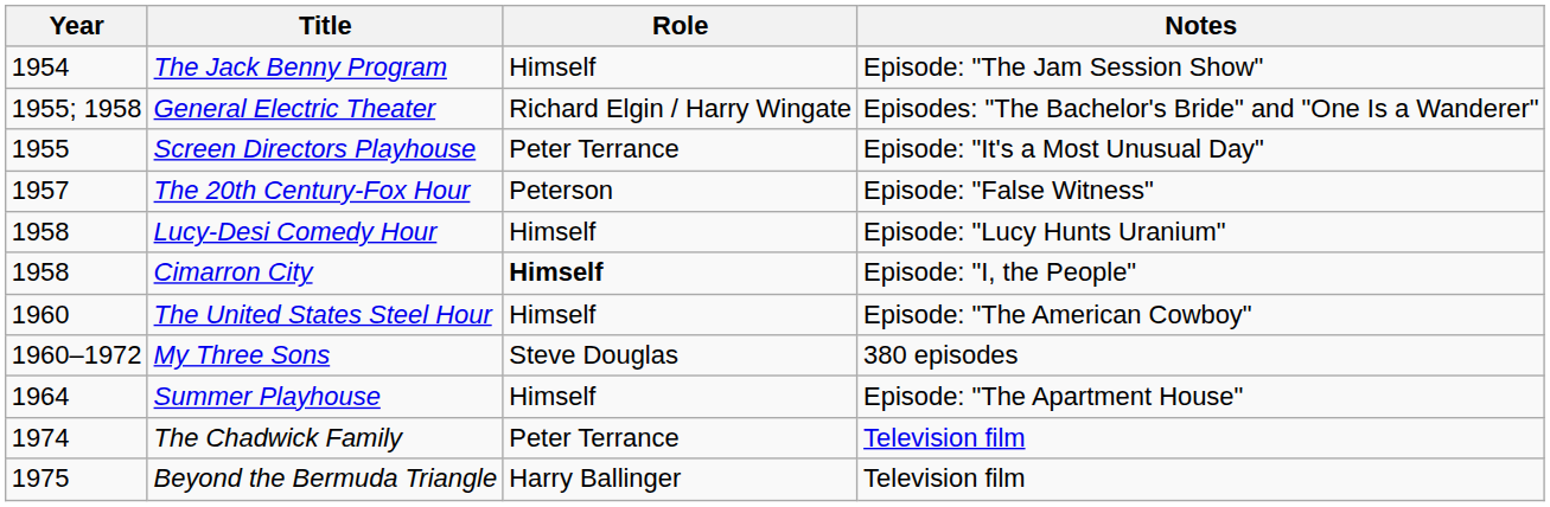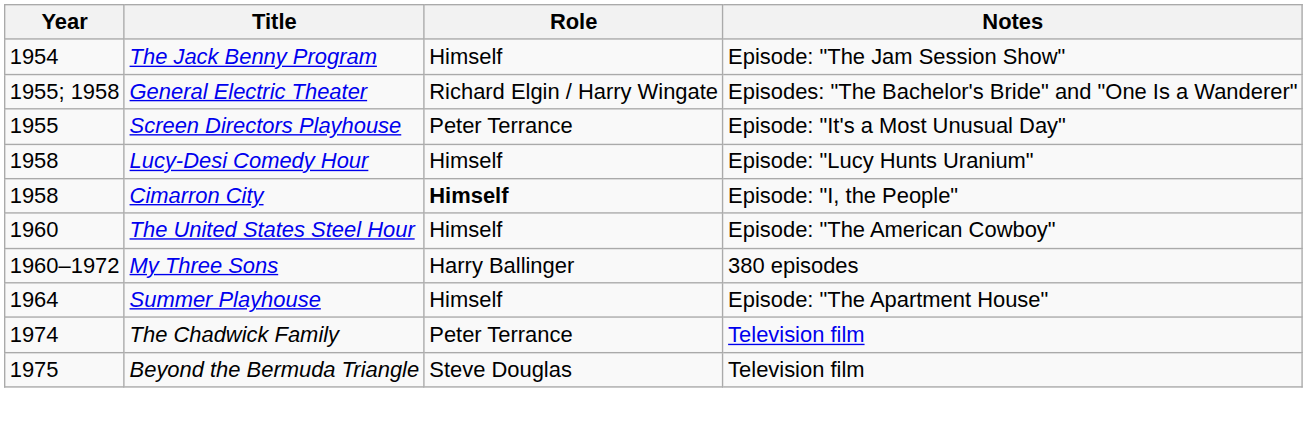 <table class="wikitable sortable">
 <tr>
 <th>Year</th>
 <th>Title</th>
 <th>Role</th>
 <th>Notes</th>
 </tr>
 <tr>
 <td>1954</td>
 <td><em><a href='#'>The Jack Benny Program</a></em></td>
 <td>Himself</td>
 <td>Episode: "The Jam Session Show"</td>
 </tr>
 <tr>
 <td>1955; 1958</td>
 <td><em><a href='#'>General Electric Theater</a></em></td>
 <td>Richard Elgin / Harry Wingate</td>
 <td>Episodes: "The Bachelor's Bride" and "One Is a Wanderer"</td>
 </tr>
 <tr>
 <td>1955</td>
 <td><em><a href='#'>Screen Directors Playhouse</a></em></td>
 <td>Peter Terrance</td>
 <td>Episode: "It's a Most Unusual Day"</td>
 </tr>
 <tr>
-<td>1957</td>
-<td><em><a href='#'>The 20th Century-Fox Hour</a></em></td>
-<td>Peterson</td>
-<td>Episode: "False Witness"</td>
-</tr>
-<tr>
 <td>1958</td>
 <td><em><a href='#'>Lucy-Desi Comedy Hour</a></em></td>
 <td>Himself</td>
 <td>Episode: "Lucy Hunts Uranium"</td>
 </tr>
 <tr>
 <td>1958</td>
 <td><em><a href='#'>Cimarron City</a></em></td>
 <td><strong>Himself</strong></td>
 <td>Episode: "I, the People"</td>
 </tr>
 <tr>
 <td>1960</td>
 <td><em><a href='#'>The United States Steel Hour</a></em></td>
 <td>Himself</td>
 <td>Episode: "The American Cowboy"</td>
 </tr>
 <tr>
 <td>1960–1972</td>
 <td><em><a href='#'>My Three Sons</a></em></td>
-<td>Steve Douglas</td>
+<td>Harry Ballinger</td>
 <td>380 episodes</td>
 </tr>
 <tr>
 <td>1964</td>
 <td><em><a href='#'>Summer Playhouse</a></em></td>
 <td>Himself</td>
 <td>Episode: "The Apartment House"</td>
 </tr>
 <tr>
 <td>1974</td>
 <td><em>The Chadwick Family</em></td>
 <td>Peter Terrance</td>
 <td><a href='#'>Television film</a></td>
 </tr>
 <tr>
 <td>1975</td>
 <td><em>Beyond the Bermuda Triangle</em></td>
-<td>Harry Ballinger</td>
+<td>Steve Douglas</td>
 <td>Television film</td>
 </tr>
 </table>
